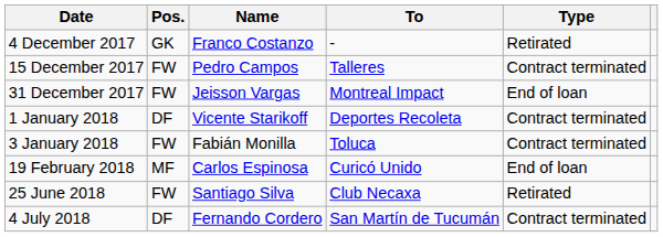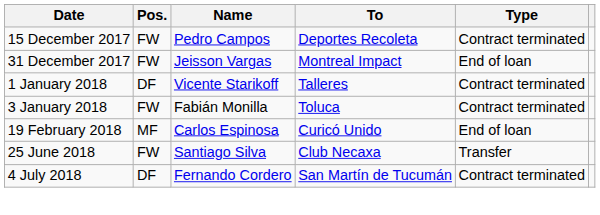 <table class="wikitable">
 <tr>
 <th>Date</th>
 <th>Pos.</th>
 <th>Name</th>
 <th>To</th>
 <th>Type</th>
 <th></th>
 </tr>
 <tr>
-<td>4 December 2017</td>
-<td>GK</td>
-<td> <a href='#'>Franco Costanzo</a></td>
-<td>-</td>
-<td>Retirated</td>
-<td></td>
-</tr>
-<tr>
 <td>15 December 2017</td>
 <td>FW</td>
 <td> <a href='#'>Pedro Campos</a></td>
-<td> <a href='#'>Talleres</a></td>
+<td><a href='#'>Deportes Recoleta</a></td>
 <td>Contract terminated</td>
 <td></td>
 </tr>
 <tr>
 <td>31 December 2017</td>
 <td>FW</td>
 <td> <a href='#'>Jeisson Vargas</a></td>
 <td> <a href='#'>Montreal Impact</a></td>
 <td>End of loan</td>
 <td></td>
 </tr>
 <tr>
 <td>1 January 2018</td>
 <td>DF</td>
 <td> <a href='#'>Vicente Starikoff</a></td>
-<td><a href='#'>Deportes Recoleta</a></td>
+<td> <a href='#'>Talleres</a></td>
 <td>Contract terminated</td>
 <td></td>
 </tr>
 <tr>
 <td>3 January 2018</td>
 <td>FW</td>
 <td> Fabián Monilla</td>
 <td> <a href='#'>Toluca</a></td>
 <td>Contract terminated</td>
 <td></td>
 </tr>
 <tr>
 <td>19 February 2018</td>
 <td>MF</td>
 <td> <a href='#'>Carlos Espinosa</a></td>
 <td><a href='#'>Curicó Unido</a></td>
 <td>End of loan</td>
 <td></td>
 </tr>
 <tr>
 <td>25 June 2018</td>
 <td>FW</td>
 <td> <a href='#'>Santiago Silva</a></td>
 <td> <a href='#'>Club Necaxa</a></td>
-<td>Retirated</td>
+<td>Transfer</td>
 <td></td>
 </tr>
 <tr>
 <td>4 July 2018</td>
 <td>DF</td>
 <td> <a href='#'>Fernando Cordero</a></td>
 <td> <a href='#'>San Martín de Tucumán</a></td>
 <td>Contract terminated</td>
 <td></td>
 </tr>
 </table>
